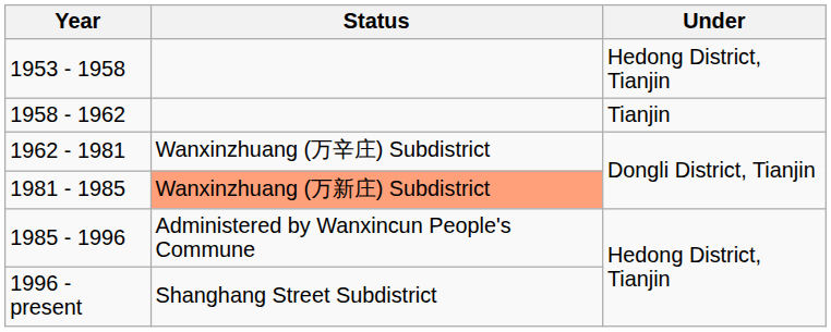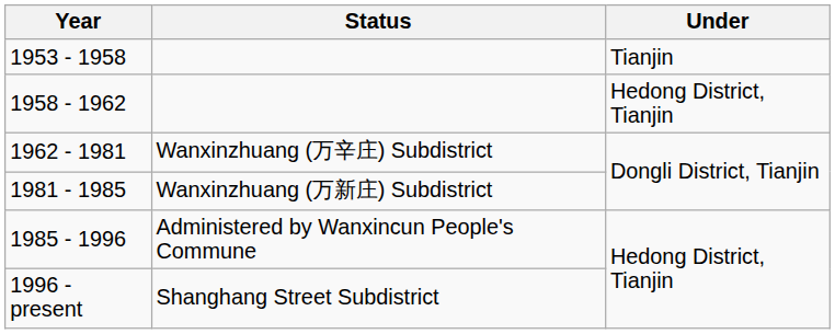 <table class="wikitable">
 <tr>
 <th>Year</th>
 <th>Status</th>
 <th>Under</th>
 </tr>
 <tr>
 <td>1953 - 1958</td>
 <td></td>
-<td>Hedong District, Tianjin</td>
+<td>Tianjin</td>
 </tr>
 <tr>
 <td>1958 - 1962</td>
 <td></td>
-<td>Tianjin</td>
+<td>Hedong District, Tianjin</td>
 </tr>
 <tr>
 <td>1962 - 1981</td>
 <td>Wanxinzhuang (万辛庄) Subdistrict</td>
 <td rowspan="2">Dongli District, Tianjin</td>
 </tr>
 <tr>
 <td>1981 - 1985</td>
-<td style="background: lightsalmon;">Wanxinzhuang (万新庄) Subdistrict</td>
+<td>Wanxinzhuang (万新庄) Subdistrict</td>
 </tr>
 <tr>
 <td>1985 - 1996</td>
 <td>Administered by Wanxincun People's Commune</td>
 <td rowspan="2">Hedong District, Tianjin</td>
 </tr>
 <tr>
 <td>1996 - present</td>
 <td>Shanghang Street Subdistrict</td>
 </tr>
 </table>
